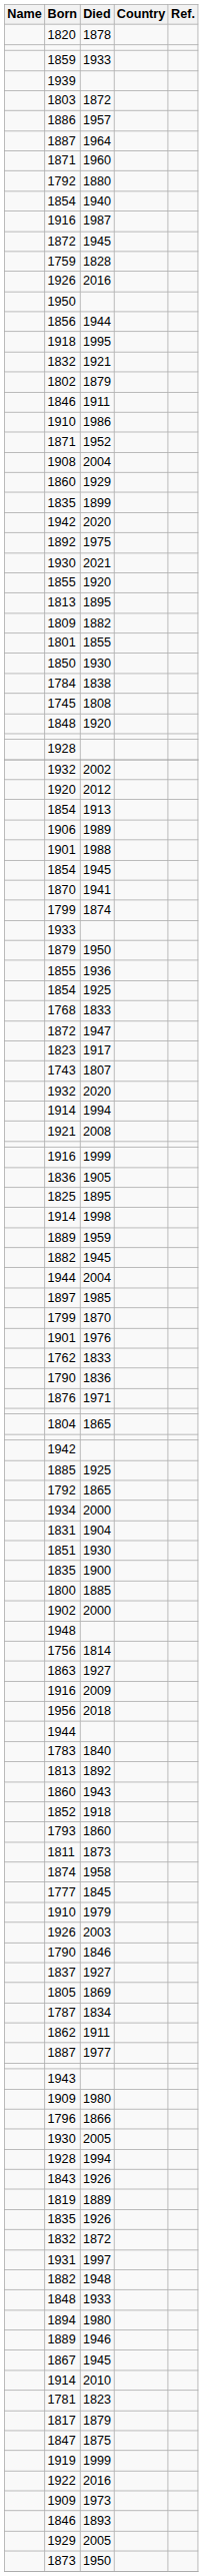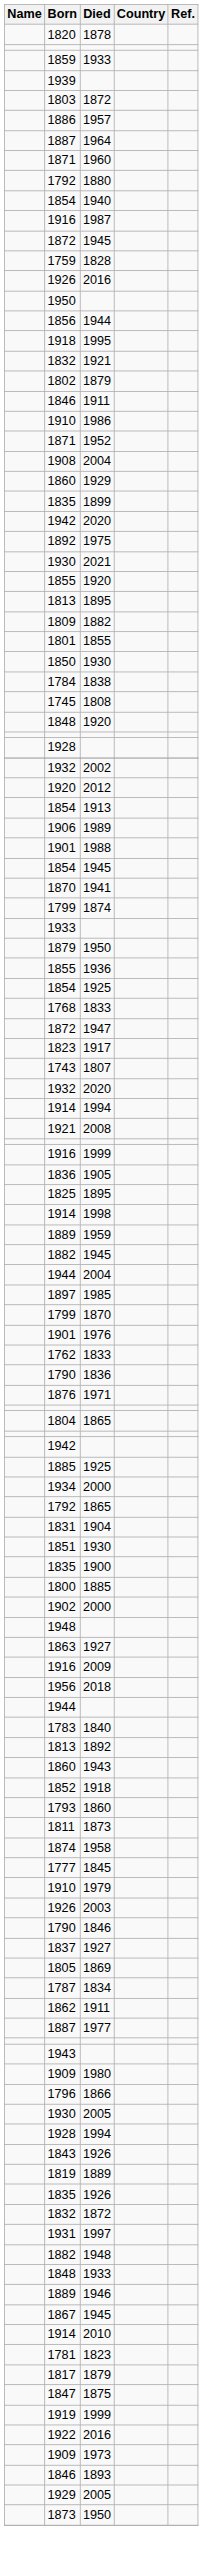 <table class="wikitable sortable">
 <tr>
 <th>Name</th>
 <th>Born</th>
 <th>Died</th>
 <th>Country</th>
 <th>Ref.</th>
 </tr>
 <tr>
 <td></td>
 <td>1820</td>
 <td>1878</td>
 <td></td>
 <td></td>
 </tr>
 <tr>
 <td></td>
 <td></td>
 <td></td>
 <td></td>
 <td></td>
 </tr>
 <tr>
 <td></td>
 <td>1859</td>
 <td>1933</td>
 <td></td>
 <td></td>
 </tr>
 <tr>
 <td></td>
 <td>1939</td>
 <td></td>
 <td></td>
 <td></td>
 </tr>
 <tr>
 <td></td>
 <td>1803</td>
 <td>1872</td>
 <td></td>
 <td></td>
 </tr>
 <tr>
 <td></td>
 <td>1886</td>
 <td>1957</td>
 <td></td>
 <td></td>
 </tr>
 <tr>
 <td></td>
 <td>1887</td>
 <td>1964</td>
 <td></td>
 <td></td>
 </tr>
 <tr>
 <td></td>
 <td>1871</td>
 <td>1960</td>
 <td></td>
 <td></td>
 </tr>
 <tr>
 <td></td>
 <td>1792</td>
 <td>1880</td>
 <td></td>
 <td></td>
 </tr>
 <tr>
 <td></td>
 <td>1854</td>
 <td>1940</td>
 <td></td>
 <td></td>
 </tr>
 <tr>
 <td></td>
 <td>1916</td>
 <td>1987</td>
 <td></td>
 <td></td>
 </tr>
 <tr>
 <td></td>
 <td>1872</td>
 <td>1945</td>
 <td></td>
 <td></td>
 </tr>
 <tr>
 <td></td>
 <td>1759</td>
 <td>1828</td>
 <td></td>
 <td></td>
 </tr>
 <tr>
 <td></td>
 <td>1926</td>
 <td>2016</td>
 <td></td>
 <td></td>
 </tr>
 <tr>
 <td></td>
 <td>1950</td>
 <td></td>
 <td></td>
 <td></td>
 </tr>
 <tr>
 <td></td>
 <td>1856</td>
 <td>1944</td>
 <td></td>
 <td></td>
 </tr>
 <tr>
 <td></td>
 <td>1918</td>
 <td>1995</td>
 <td></td>
 <td></td>
 </tr>
 <tr>
 <td></td>
 <td>1832</td>
 <td>1921</td>
 <td></td>
 <td></td>
 </tr>
 <tr>
 <td></td>
 <td>1802</td>
 <td>1879</td>
 <td></td>
 <td></td>
 </tr>
 <tr>
 <td></td>
 <td>1846</td>
 <td>1911</td>
 <td></td>
 <td></td>
 </tr>
 <tr>
 <td></td>
 <td>1910</td>
 <td>1986</td>
 <td></td>
 <td></td>
 </tr>
 <tr>
 <td></td>
 <td>1871</td>
 <td>1952</td>
 <td></td>
 <td></td>
 </tr>
 <tr>
 <td></td>
 <td>1908</td>
 <td>2004</td>
 <td></td>
 <td></td>
 </tr>
 <tr>
 <td></td>
 <td>1860</td>
 <td>1929</td>
 <td></td>
 <td></td>
 </tr>
 <tr>
 <td></td>
 <td>1835</td>
 <td>1899</td>
 <td></td>
 <td></td>
 </tr>
 <tr>
 <td></td>
 <td>1942</td>
 <td>2020</td>
 <td></td>
 <td></td>
 </tr>
 <tr>
 <td></td>
 <td>1892</td>
 <td>1975</td>
 <td></td>
 <td></td>
 </tr>
 <tr>
 <td></td>
 <td>1930</td>
 <td>2021</td>
 <td></td>
 <td></td>
 </tr>
 <tr>
 <td></td>
 <td>1855</td>
 <td>1920</td>
 <td></td>
 <td></td>
 </tr>
 <tr>
 <td></td>
 <td>1813</td>
 <td>1895</td>
 <td></td>
 <td></td>
 </tr>
 <tr>
 <td></td>
 <td>1809</td>
 <td>1882</td>
 <td></td>
 <td></td>
 </tr>
 <tr>
 <td></td>
 <td>1801</td>
 <td>1855</td>
 <td></td>
 <td></td>
 </tr>
 <tr>
 <td></td>
 <td>1850</td>
 <td>1930</td>
 <td></td>
 <td></td>
 </tr>
 <tr>
 <td></td>
 <td>1784</td>
 <td>1838</td>
 <td></td>
 <td></td>
 </tr>
 <tr>
 <td></td>
 <td>1745</td>
 <td>1808</td>
 <td></td>
 <td></td>
 </tr>
 <tr>
 <td></td>
 <td>1848</td>
 <td>1920</td>
 <td></td>
 <td></td>
 </tr>
 <tr>
 <td></td>
 <td></td>
 <td></td>
 <td></td>
 <td></td>
 </tr>
 <tr>
 <td></td>
 <td>1928</td>
 <td></td>
 <td></td>
 <td></td>
 </tr>
 <tr>
 </tr>
 <tr>
 <td></td>
 <td>1932</td>
 <td>2002</td>
 <td></td>
 <td></td>
 </tr>
 <tr>
 <td></td>
 <td>1920</td>
 <td>2012</td>
 <td></td>
 <td></td>
 </tr>
 <tr>
 <td></td>
 <td>1854</td>
 <td>1913</td>
 <td></td>
 <td></td>
 </tr>
 <tr>
 <td></td>
 <td>1906</td>
 <td>1989</td>
 <td></td>
 <td></td>
 </tr>
 <tr>
 <td></td>
 <td>1901</td>
 <td>1988</td>
 <td></td>
 <td></td>
 </tr>
 <tr>
 <td></td>
 <td>1854</td>
 <td>1945</td>
 <td></td>
 <td></td>
 </tr>
 <tr>
 <td></td>
 <td>1870</td>
 <td>1941</td>
 <td></td>
 <td></td>
 </tr>
 <tr>
 <td></td>
 <td>1799</td>
 <td>1874</td>
 <td></td>
 <td></td>
 </tr>
 <tr>
 <td></td>
 <td>1933</td>
 <td></td>
 <td></td>
 <td></td>
 </tr>
 <tr>
 <td></td>
 <td>1879</td>
 <td>1950</td>
 <td></td>
 <td></td>
 </tr>
 <tr>
 <td></td>
 <td>1855</td>
 <td>1936</td>
 <td></td>
 <td></td>
 </tr>
 <tr>
 <td></td>
 <td>1854</td>
 <td>1925</td>
 <td></td>
 <td></td>
 </tr>
 <tr>
 <td></td>
 <td>1768</td>
 <td>1833</td>
 <td></td>
 <td></td>
 </tr>
 <tr>
 <td></td>
 <td>1872</td>
 <td>1947</td>
 <td></td>
 <td></td>
 </tr>
 <tr>
 <td></td>
 <td>1823</td>
 <td>1917</td>
 <td></td>
 <td></td>
 </tr>
 <tr>
 <td></td>
 <td>1743</td>
 <td>1807</td>
 <td></td>
 <td></td>
 </tr>
 <tr>
 <td></td>
 <td>1932</td>
 <td>2020</td>
 <td></td>
 <td></td>
 </tr>
 <tr>
 <td></td>
 <td>1914</td>
 <td>1994</td>
 <td></td>
 <td></td>
 </tr>
 <tr>
 <td></td>
 <td>1921</td>
 <td>2008</td>
 <td></td>
 <td></td>
 </tr>
 <tr>
 <td></td>
 <td></td>
 <td></td>
 <td></td>
 <td></td>
 </tr>
 <tr>
 <td></td>
 <td>1916</td>
 <td>1999</td>
 <td></td>
 <td></td>
 </tr>
 <tr>
 <td></td>
 <td>1836</td>
 <td>1905</td>
 <td></td>
 <td></td>
 </tr>
 <tr>
 <td></td>
 <td>1825</td>
 <td>1895</td>
 <td></td>
 <td></td>
 </tr>
 <tr>
 <td></td>
 <td>1914</td>
 <td>1998</td>
 <td></td>
 <td></td>
 </tr>
 <tr>
 <td></td>
 <td>1889</td>
 <td>1959</td>
 <td></td>
 <td></td>
 </tr>
 <tr>
 <td></td>
 <td>1882</td>
 <td>1945</td>
 <td></td>
 <td></td>
 </tr>
 <tr>
 <td></td>
 <td>1944</td>
 <td>2004</td>
 <td></td>
 <td></td>
 </tr>
 <tr>
 <td></td>
 <td>1897</td>
 <td>1985</td>
 <td></td>
 <td></td>
 </tr>
 <tr>
 <td></td>
 <td>1799</td>
 <td>1870</td>
 <td></td>
 <td></td>
 </tr>
 <tr>
 <td></td>
 <td>1901</td>
 <td>1976</td>
 <td></td>
 <td></td>
 </tr>
 <tr>
 <td></td>
 <td>1762</td>
 <td>1833</td>
 <td></td>
 <td></td>
 </tr>
 <tr>
 <td></td>
 <td>1790</td>
 <td>1836</td>
 <td></td>
 <td></td>
 </tr>
 <tr>
 <td></td>
 <td>1876</td>
 <td>1971</td>
 <td></td>
 <td></td>
 </tr>
 <tr>
 <td></td>
 <td></td>
 <td></td>
 <td></td>
 <td></td>
 </tr>
 <tr>
 <td></td>
 <td>1804</td>
 <td>1865</td>
 <td></td>
 <td></td>
 </tr>
 <tr>
 <td></td>
 <td></td>
 <td></td>
 <td></td>
 <td></td>
 </tr>
 <tr>
 <td></td>
 <td>1942</td>
 <td></td>
 <td></td>
 <td></td>
 </tr>
 <tr>
 <td></td>
 <td>1885</td>
 <td>1925</td>
 <td></td>
 <td></td>
 </tr>
 <tr>
 <td></td>
-<td>1792</td>
-<td>1865</td>
+<td>1934</td>
+<td>2000</td>
 <td></td>
 <td></td>
 </tr>
 <tr>
 <td></td>
-<td>1934</td>
-<td>2000</td>
+<td>1792</td>
+<td>1865</td>
 <td></td>
 <td></td>
 </tr>
 <tr>
 <td></td>
 <td>1831</td>
 <td>1904</td>
 <td></td>
 <td></td>
 </tr>
 <tr>
 <td></td>
 <td>1851</td>
 <td>1930</td>
 <td></td>
 <td></td>
 </tr>
 <tr>
 <td></td>
 <td>1835</td>
 <td>1900</td>
 <td></td>
 <td></td>
 </tr>
 <tr>
 <td></td>
 <td>1800</td>
 <td>1885</td>
 <td></td>
 <td></td>
 </tr>
 <tr>
 <td></td>
 <td>1902</td>
 <td>2000</td>
 <td></td>
 <td></td>
 </tr>
 <tr>
 <td></td>
 <td>1948</td>
 <td></td>
-<td></td>
-<td></td>
-</tr>
-<tr>
-<td></td>
-<td>1756</td>
-<td>1814</td>
 <td></td>
 <td></td>
 </tr>
 <tr>
 <td></td>
 <td>1863</td>
 <td>1927</td>
 <td></td>
 <td></td>
 </tr>
 <tr>
 <td></td>
 <td>1916</td>
 <td>2009</td>
 <td></td>
 <td></td>
 </tr>
 <tr>
 <td></td>
 <td>1956</td>
 <td>2018</td>
 <td></td>
 <td></td>
 </tr>
 <tr>
 <td></td>
 <td>1944</td>
 <td></td>
 <td></td>
 <td></td>
 </tr>
 <tr>
 <td></td>
 <td>1783</td>
 <td>1840</td>
 <td></td>
 <td></td>
 </tr>
 <tr>
 <td></td>
 <td>1813</td>
 <td>1892</td>
 <td></td>
 <td></td>
 </tr>
 <tr>
 <td></td>
 <td>1860</td>
 <td>1943</td>
 <td></td>
 <td></td>
 </tr>
 <tr>
 <td></td>
 <td>1852</td>
 <td>1918</td>
 <td></td>
 <td></td>
 </tr>
 <tr>
 <td></td>
 <td>1793</td>
 <td>1860</td>
 <td></td>
 <td></td>
 </tr>
 <tr>
 <td></td>
 <td>1811</td>
 <td>1873</td>
 <td></td>
 <td></td>
 </tr>
 <tr>
 <td></td>
 <td>1874</td>
 <td>1958</td>
 <td></td>
 <td></td>
 </tr>
 <tr>
 <td></td>
 <td>1777</td>
 <td>1845</td>
 <td></td>
 <td></td>
 </tr>
 <tr>
 <td></td>
 <td>1910</td>
 <td>1979</td>
 <td></td>
 <td></td>
 </tr>
 <tr>
 <td></td>
 <td>1926</td>
 <td>2003</td>
 <td></td>
 <td></td>
 </tr>
 <tr>
 <td></td>
 <td>1790</td>
 <td>1846</td>
 <td></td>
 <td></td>
 </tr>
 <tr>
 <td></td>
 <td>1837</td>
 <td>1927</td>
 <td></td>
 <td></td>
 </tr>
 <tr>
 <td></td>
 <td>1805</td>
 <td>1869</td>
 <td></td>
 <td></td>
 </tr>
 <tr>
 <td></td>
 <td>1787</td>
 <td>1834</td>
 <td></td>
 <td></td>
 </tr>
 <tr>
 <td></td>
 <td>1862</td>
 <td>1911</td>
 <td></td>
 <td></td>
 </tr>
 <tr>
 <td></td>
 <td>1887</td>
 <td>1977</td>
 <td></td>
 <td></td>
 </tr>
 <tr>
 <td></td>
 <td></td>
 <td></td>
 <td></td>
 <td></td>
 </tr>
 <tr>
 <td></td>
 <td>1943</td>
 <td></td>
 <td></td>
 <td></td>
 </tr>
 <tr>
 <td></td>
 <td>1909</td>
 <td>1980</td>
 <td></td>
 <td></td>
 </tr>
 <tr>
 <td></td>
 <td>1796</td>
 <td>1866</td>
 <td></td>
 <td></td>
 </tr>
 <tr>
 <td></td>
 <td>1930</td>
 <td>2005</td>
 <td></td>
 <td></td>
 </tr>
 <tr>
 <td></td>
 <td>1928</td>
 <td>1994</td>
 <td></td>
 <td></td>
 </tr>
 <tr>
 <td></td>
 <td>1843</td>
 <td>1926</td>
 <td></td>
 <td></td>
 </tr>
 <tr>
 <td></td>
 <td>1819</td>
 <td>1889</td>
 <td></td>
 <td></td>
 </tr>
 <tr>
 <td></td>
 <td>1835</td>
 <td>1926</td>
 <td></td>
 <td></td>
 </tr>
 <tr>
 <td></td>
 <td>1832</td>
 <td>1872</td>
 <td></td>
 <td></td>
 </tr>
 <tr>
 <td></td>
 <td>1931</td>
 <td>1997</td>
 <td></td>
 <td></td>
 </tr>
 <tr>
 <td></td>
 <td>1882</td>
 <td>1948</td>
 <td></td>
 <td></td>
 </tr>
 <tr>
 <td></td>
 <td>1848</td>
 <td>1933</td>
 <td></td>
 <td></td>
 </tr>
 <tr>
 <td></td>
-<td>1894</td>
-<td>1980</td>
-<td></td>
-<td></td>
-</tr>
-<tr>
-<td></td>
 <td>1889</td>
 <td>1946</td>
 <td></td>
 <td></td>
 </tr>
 <tr>
 <td></td>
 <td>1867</td>
 <td>1945</td>
 <td></td>
 <td></td>
 </tr>
 <tr>
 <td></td>
 <td>1914</td>
 <td>2010</td>
 <td></td>
 <td></td>
 </tr>
 <tr>
 <td></td>
 <td>1781</td>
 <td>1823</td>
 <td></td>
 <td></td>
 </tr>
 <tr>
 <td></td>
 <td>1817</td>
 <td>1879</td>
 <td></td>
 <td></td>
 </tr>
 <tr>
 <td></td>
 <td>1847</td>
 <td>1875</td>
 <td></td>
 <td></td>
 </tr>
 <tr>
 <td></td>
 <td>1919</td>
 <td>1999</td>
 <td></td>
 <td></td>
 </tr>
 <tr>
 <td></td>
 <td>1922</td>
 <td>2016</td>
 <td></td>
 <td></td>
 </tr>
 <tr>
 <td></td>
 <td>1909</td>
 <td>1973</td>
 <td></td>
 <td></td>
 </tr>
 <tr>
 <td></td>
 <td>1846</td>
 <td>1893</td>
 <td></td>
 <td></td>
 </tr>
 <tr>
 <td></td>
 <td>1929</td>
 <td>2005</td>
 <td></td>
 <td></td>
 </tr>
 <tr>
 <td></td>
 <td>1873</td>
 <td>1950</td>
 <td></td>
 <td></td>
 </tr>
 <tr>
 </tr>
 </table>
